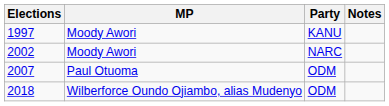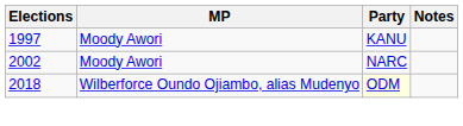 <table class="wikitable">
 <tr>
 <th>Elections</th>
 <th>MP </th>
 <th>Party</th>
 <th>Notes</th>
 </tr>
 <tr>
 <td><a href='#'>1997</a></td>
 <td><a href='#'>Moody Awori</a></td>
 <td><a href='#'>KANU</a></td>
 <td></td>
 </tr>
 <tr>
 <td><a href='#'>2002</a></td>
 <td><a href='#'>Moody Awori</a></td>
 <td><a href='#'>NARC</a></td>
 <td></td>
 </tr>
 <tr>
-<td><a href='#'>2007</a></td>
-<td><a href='#'>Paul Otuoma</a></td>
-<td><a href='#'>ODM</a></td>
-<td></td>
-</tr>
-<tr>
 <td><a href='#'>2018</a></td>
 <td><a href='#'>Wilberforce Oundo Ojiambo, alias Mudenyo</a></td>
-<td><a href='#'>ODM</a></td>
+<td style="background: lightyellow;"><a href='#'>ODM</a></td>
 <td></td>
 </tr>
 </table>
